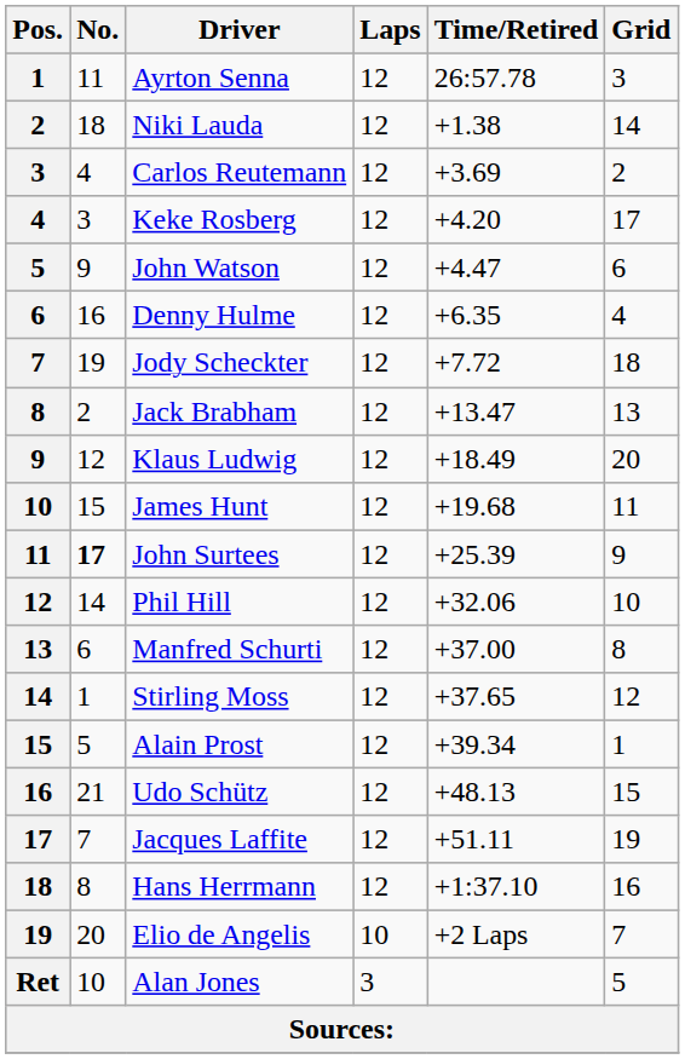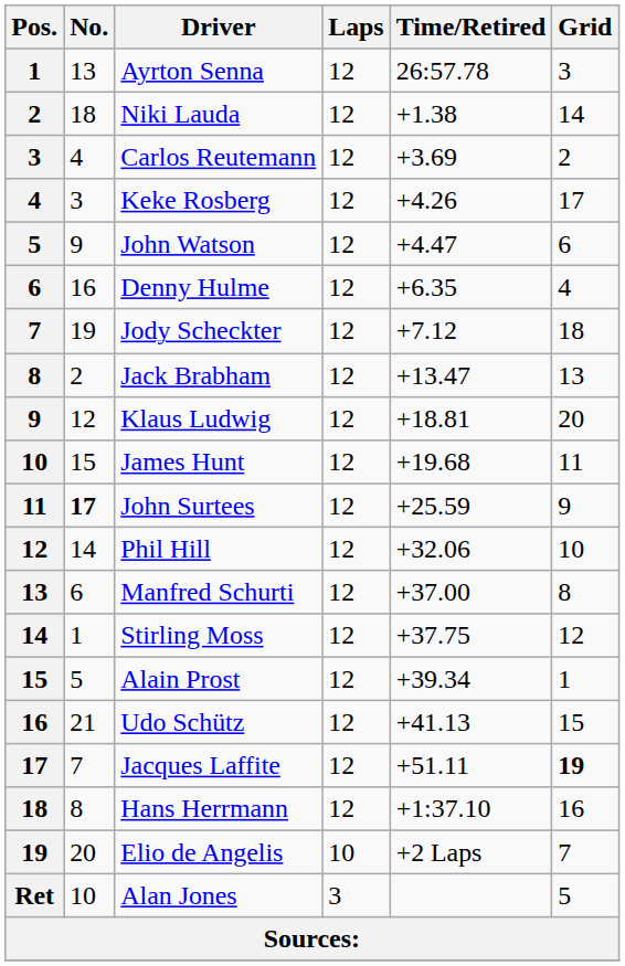 <table class="wikitable" style="font-size: 95%;">
 <tr>
 <th>Pos.</th>
 <th>No.</th>
 <th>Driver</th>
 <th>Laps</th>
 <th>Time/Retired</th>
 <th>Grid</th>
 </tr>
 <tr>
 <th>1</th>
-<td>11</td>
+<td>13</td>
 <td> <a href='#'>Ayrton Senna</a></td>
 <td>12</td>
 <td>26:57.78</td>
 <td>3</td>
 </tr>
 <tr>
 <th>2</th>
 <td>18</td>
 <td> <a href='#'>Niki Lauda</a></td>
 <td>12</td>
 <td>+1.38</td>
 <td>14</td>
 </tr>
 <tr>
 <th>3</th>
 <td>4</td>
 <td> <a href='#'>Carlos Reutemann</a></td>
 <td>12</td>
 <td>+3.69</td>
 <td>2</td>
 </tr>
 <tr>
 <th>4</th>
 <td>3</td>
 <td> <a href='#'>Keke Rosberg</a></td>
 <td>12</td>
-<td>+4.20</td>
+<td>+4.26</td>
 <td>17</td>
 </tr>
 <tr>
 <th>5</th>
 <td>9</td>
 <td> <a href='#'>John Watson</a></td>
 <td>12</td>
 <td>+4.47</td>
 <td>6</td>
 </tr>
 <tr>
 <th>6</th>
 <td>16</td>
 <td> <a href='#'>Denny Hulme</a></td>
 <td>12</td>
 <td>+6.35</td>
 <td>4</td>
 </tr>
 <tr>
 <th>7</th>
 <td>19</td>
 <td> <a href='#'>Jody Scheckter</a></td>
 <td>12</td>
-<td>+7.72</td>
+<td>+7.12</td>
 <td>18</td>
 </tr>
 <tr>
 <th>8</th>
 <td>2</td>
 <td> <a href='#'>Jack Brabham</a></td>
 <td>12</td>
 <td>+13.47</td>
 <td>13</td>
 </tr>
 <tr>
 <th>9</th>
 <td>12</td>
 <td> <a href='#'>Klaus Ludwig</a></td>
 <td>12</td>
-<td>+18.49</td>
+<td>+18.81</td>
 <td>20</td>
 </tr>
 <tr>
 <th>10</th>
 <td>15</td>
 <td> <a href='#'>James Hunt</a></td>
 <td>12</td>
 <td>+19.68</td>
 <td>11</td>
 </tr>
 <tr>
 <th>11</th>
 <td><strong>17</strong></td>
 <td> <a href='#'>John Surtees</a></td>
 <td>12</td>
-<td>+25.39</td>
+<td>+25.59</td>
 <td>9</td>
 </tr>
 <tr>
 <th>12</th>
 <td>14</td>
 <td> <a href='#'>Phil Hill</a></td>
 <td>12</td>
 <td>+32.06</td>
 <td>10</td>
 </tr>
 <tr>
 <th>13</th>
 <td>6</td>
 <td> <a href='#'>Manfred Schurti</a></td>
 <td>12</td>
 <td>+37.00</td>
 <td>8</td>
 </tr>
 <tr>
 <th>14</th>
 <td>1</td>
 <td> <a href='#'>Stirling Moss</a></td>
 <td>12</td>
-<td>+37.65</td>
+<td>+37.75</td>
 <td>12</td>
 </tr>
 <tr>
 <th>15</th>
 <td>5</td>
 <td> <a href='#'>Alain Prost</a></td>
 <td>12</td>
 <td>+39.34</td>
 <td>1</td>
 </tr>
 <tr>
 <th>16</th>
 <td>21</td>
 <td> <a href='#'>Udo Schütz</a></td>
 <td>12</td>
-<td>+48.13</td>
+<td>+41.13</td>
 <td>15</td>
 </tr>
 <tr>
 <th>17</th>
 <td>7</td>
 <td> <a href='#'>Jacques Laffite</a></td>
 <td>12</td>
 <td>+51.11</td>
-<td>19</td>
+<td><strong>19</strong></td>
 </tr>
 <tr>
 <th>18</th>
 <td>8</td>
 <td> <a href='#'>Hans Herrmann</a></td>
 <td>12</td>
 <td>+1:37.10</td>
 <td>16</td>
 </tr>
 <tr>
 <th>19</th>
 <td>20</td>
 <td> <a href='#'>Elio de Angelis</a></td>
 <td>10</td>
 <td>+2 Laps</td>
 <td>7</td>
 </tr>
 <tr>
 <th>Ret</th>
 <td>10</td>
 <td> <a href='#'>Alan Jones</a></td>
 <td>3</td>
 <td></td>
 <td>5</td>
 </tr>
 <tr style="background-color:#E5E4E2" align="center">
 <th colspan=6>Sources: </th>
 </tr>
 <tr>
 </tr>
 </table>
